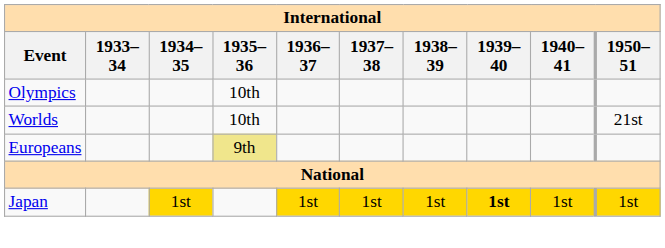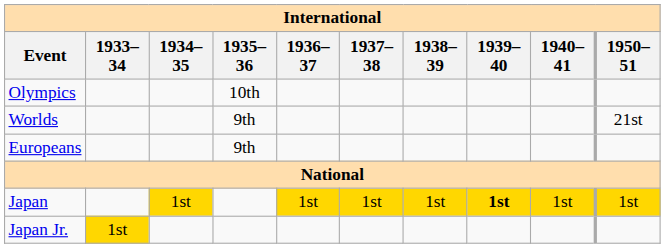 <table class="wikitable" style="text-align:center">
 <tr>
 <th style="background-color: #ffdead; " colspan=10 align=center><strong>International</strong></th>
 </tr>
 <tr>
 <th>Event</th>
 <th>1933–34</th>
 <th>1934–35</th>
 <th>1935–36</th>
 <th>1936–37</th>
 <th>1937–38</th>
 <th>1938–39</th>
 <th>1939–40</th>
 <th style="border-right-width:3px">1940–41</th>
 <th>1950–51</th>
 </tr>
 <tr>
 <td align=left><a href='#'>Olympics</a></td>
 <td></td>
 <td></td>
 <td>10th</td>
 <td></td>
 <td></td>
 <td></td>
 <td></td>
 <td style="border-right-width:3px"></td>
 <td></td>
 </tr>
 <tr>
 <td align=left><a href='#'>Worlds</a></td>
 <td></td>
 <td></td>
-<td>10th</td>
+<td>9th</td>
 <td></td>
 <td></td>
 <td></td>
 <td></td>
 <td style="border-right-width:3px"></td>
 <td>21st</td>
 </tr>
 <tr>
 <td align=left><a href='#'>Europeans</a></td>
 <td></td>
 <td></td>
-<td style="background: khaki;">9th</td>
+<td>9th</td>
 <td></td>
 <td></td>
 <td></td>
 <td></td>
 <td style="border-right-width:3px"></td>
 <td></td>
 </tr>
 <tr>
 <th style="background-color: #ffdead; " colspan=10 align=center><strong>National</strong></th>
 </tr>
 <tr>
 <td align=left><a href='#'>Japan</a></td>
 <td></td>
 <td bgcolor=gold>1st</td>
 <td></td>
 <td bgcolor=gold>1st</td>
 <td bgcolor=gold>1st</td>
 <td bgcolor=gold>1st</td>
 <td bgcolor=gold><strong>1st</strong></td>
 <td style="border-right-width:3px" bgcolor=gold>1st</td>
 <td bgcolor=gold>1st</td>
 </tr>
+<tr>
+<td align=left><a href='#'>Japan Jr.</a></td>
+<td bgcolor=gold>1st</td>
+<td></td>
+<td></td>
+<td></td>
+<td></td>
+<td></td>
+<td></td>
+<td style="border-right-width:3px"></td>
+<td></td>
+</tr>
 </table>
